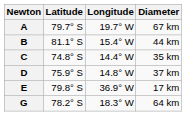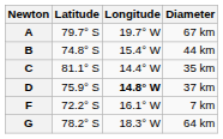 <table class="wikitable" style="text-align: right;">
 <tr>
 <th scope="col">Newton</th>
 <th scope="col">Latitude</th>
 <th scope="col">Longitude</th>
 <th scope="col">Diameter</th>
 </tr>
 <tr>
 <th scope="row">A</th>
 <td>79.7° S</td>
 <td>19.7° W</td>
 <td>67 km</td>
 </tr>
 <tr>
 <th scope="row">B</th>
-<td>81.1° S</td>
+<td>74.8° S</td>
 <td>15.4° W</td>
 <td>44 km</td>
 </tr>
 <tr>
 <th scope="row">C</th>
-<td>74.8° S</td>
+<td>81.1° S</td>
 <td>14.4° W</td>
 <td>35 km</td>
 </tr>
 <tr>
 <th scope="row">D</th>
 <td>75.9° S</td>
-<td>14.8° W</td>
+<td><strong>14.8° W</strong></td>
 <td>37 km</td>
 </tr>
 <tr>
-<th scope="row">E</th>
-<td>79.8° S</td>
-<td>36.9° W</td>
-<td>17 km</td>
+<th scope="row">F</th>
+<td>72.2° S</td>
+<td>16.1° W</td>
+<td>7 km</td>
 </tr>
 <tr>
 <th scope="row">G</th>
 <td>78.2° S</td>
 <td>18.3° W</td>
 <td>64 km</td>
 </tr>
 </table>
